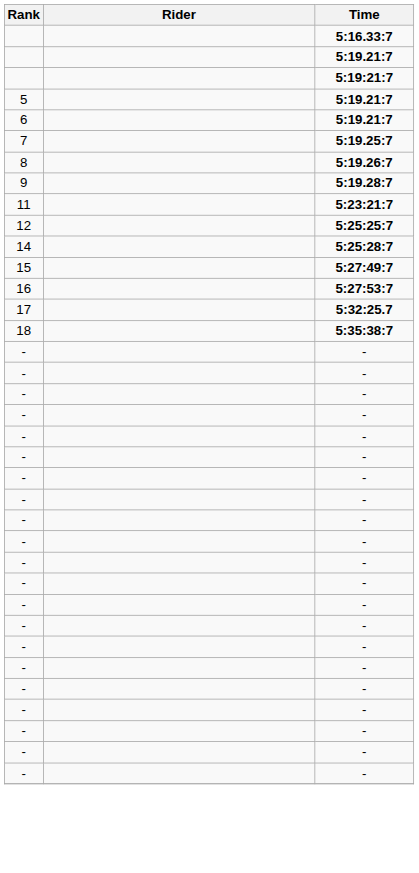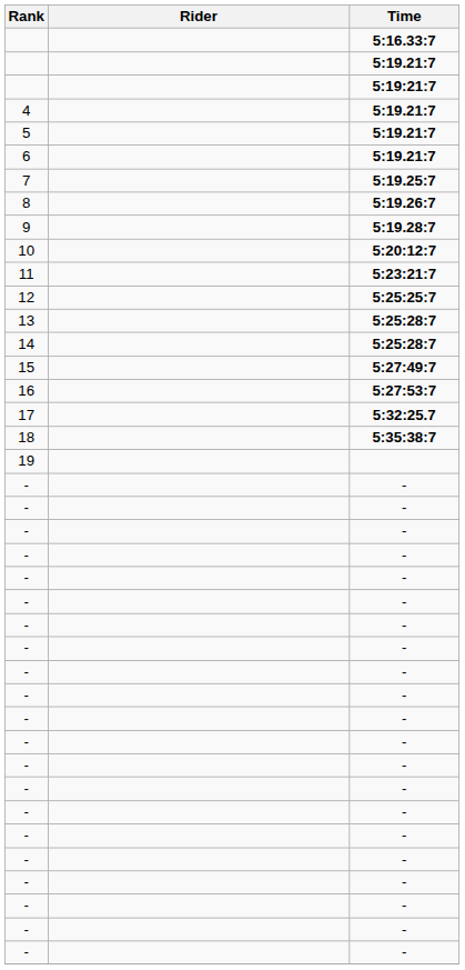 <table class="wikitable" style="text-align:center;">
 <tr>
 <th>Rank</th>
 <th style="width:20em;">Rider</th>
 <th style="width:7em;">Time</th>
 </tr>
 <tr>
 <td></td>
 <td align=left></td>
 <td><strong>5:16.33:7</strong></td>
 </tr>
 <tr>
 <td></td>
 <td align=left></td>
 <td><strong>5:19.21:7</strong></td>
 </tr>
 <tr>
 <td></td>
 <td align=left></td>
 <td><strong>5:19:21:7</strong></td>
+</tr>
+<tr>
+<td>4</td>
+<td align=left></td>
+<td><strong>5:19.21:7</strong></td>
 </tr>
 <tr>
 <td>5</td>
 <td align=left></td>
 <td><strong>5:19.21:7</strong></td>
 </tr>
 <tr>
 <td>6</td>
 <td align=left></td>
 <td><strong>5:19.21:7</strong></td>
 </tr>
 <tr>
 <td>7</td>
 <td align=left></td>
 <td><strong>5:19.25:7</strong></td>
 </tr>
 <tr>
 <td>8</td>
 <td align=left></td>
 <td><strong>5:19.26:7</strong></td>
 </tr>
 <tr>
 <td>9</td>
 <td align=left></td>
 <td><strong>5:19.28:7</strong></td>
 </tr>
 <tr>
+<td>10</td>
+<td align=left></td>
+<td><strong>5:20:12:7</strong></td>
+</tr>
+<tr>
 <td>11</td>
 <td align=left></td>
 <td><strong>5:23:21:7</strong></td>
 </tr>
 <tr>
 <td>12</td>
 <td align=left></td>
 <td><strong>5:25:25:7</strong></td>
+</tr>
+<tr>
+<td>13</td>
+<td align=left></td>
+<td><strong>5:25:28:7</strong></td>
 </tr>
 <tr>
 <td>14</td>
 <td align=left></td>
 <td><strong>5:25:28:7</strong></td>
 </tr>
 <tr>
 <td>15</td>
 <td align=left></td>
 <td><strong>5:27:49:7</strong></td>
 </tr>
 <tr>
 <td>16</td>
 <td align=left></td>
 <td><strong>5:27:53:7</strong></td>
 </tr>
 <tr>
 <td>17</td>
 <td align=left></td>
 <td><strong>5:32:25.7</strong></td>
 </tr>
 <tr>
 <td>18</td>
 <td align=left></td>
 <td><strong>5:35:38:7</strong></td>
+</tr>
+<tr>
+<td>19</td>
+<td align=left></td>
+<td></td>
 </tr>
 <tr>
 <td>-</td>
 <td align=left></td>
 <td>-</td>
 </tr>
 <tr>
 <td>-</td>
 <td align=left></td>
 <td>-</td>
 </tr>
 <tr>
 <td>-</td>
 <td align=left></td>
 <td>-</td>
 </tr>
 <tr>
 <td>-</td>
 <td align=left></td>
 <td>-</td>
 </tr>
 <tr>
 <td>-</td>
 <td align=left></td>
 <td>-</td>
 </tr>
 <tr>
 <td>-</td>
 <td align=left></td>
 <td>-</td>
 </tr>
 <tr>
 <td>-</td>
 <td align=left></td>
 <td>-</td>
 </tr>
 <tr>
 <td>-</td>
 <td align=left></td>
 <td>-</td>
 </tr>
 <tr>
 <td>-</td>
 <td align=left></td>
 <td>-</td>
 </tr>
 <tr>
 <td>-</td>
 <td align=left></td>
 <td>-</td>
 </tr>
 <tr>
 <td>-</td>
 <td align=left></td>
 <td>-</td>
 </tr>
 <tr>
 <td>-</td>
 <td align=left></td>
 <td>-</td>
 </tr>
 <tr>
 <td>-</td>
 <td align=left></td>
 <td>-</td>
 </tr>
 <tr>
 <td>-</td>
 <td align=left></td>
 <td>-</td>
 </tr>
 <tr>
 <td>-</td>
 <td align=left></td>
 <td>-</td>
 </tr>
 <tr>
 <td>-</td>
 <td align=left></td>
 <td>-</td>
 </tr>
 <tr>
 <td>-</td>
 <td align=left></td>
 <td>-</td>
 </tr>
 <tr>
 <td>-</td>
 <td align=left></td>
 <td>-</td>
 </tr>
 <tr>
 <td>-</td>
 <td align=left></td>
 <td>-</td>
 </tr>
 <tr>
 <td>-</td>
 <td align=left></td>
 <td>-</td>
 </tr>
 <tr>
 <td>-</td>
 <td align=left></td>
 <td>-</td>
 </tr>
 <tr>
 </tr>
 </table>
